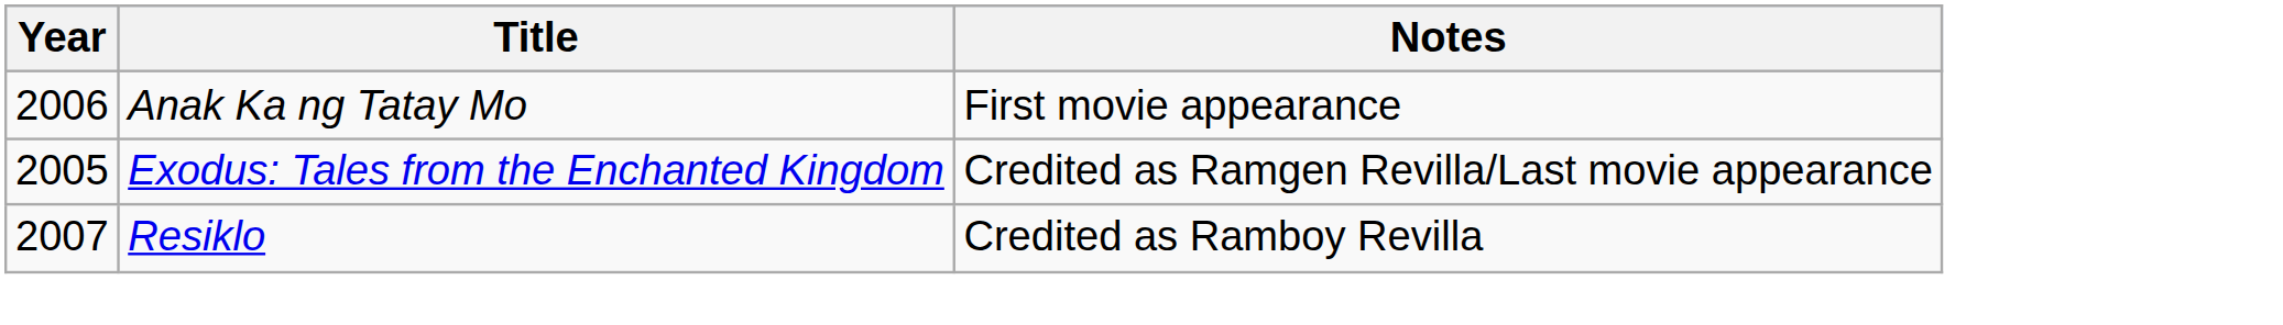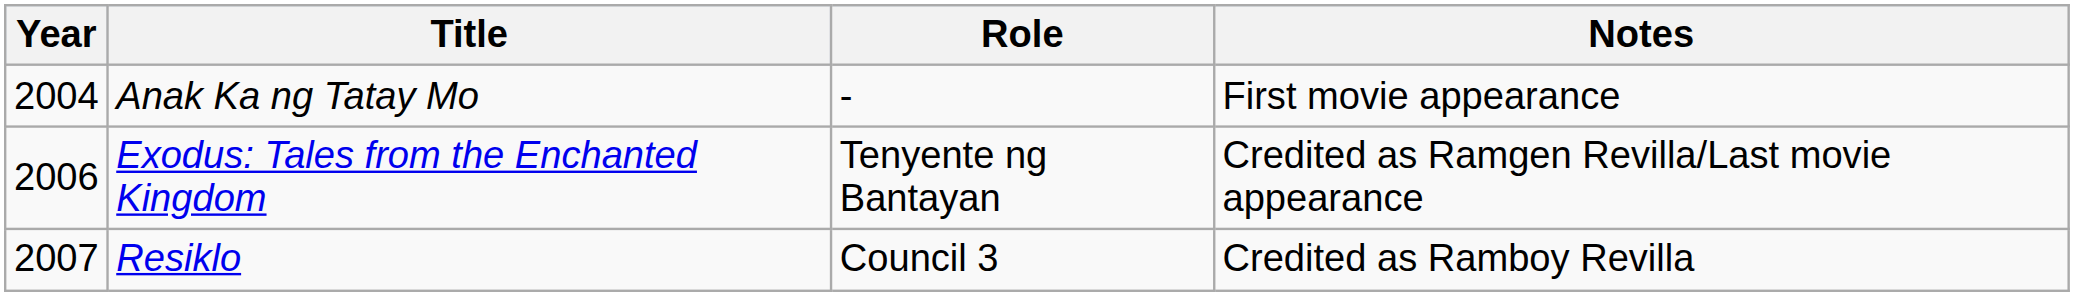 <table class="wikitable">
 <tr style="background:#b0c4de;">
 <th>Year</th>
 <th>Title</th>
+<th>Role</th>
 <th>Notes</th>
 </tr>
 <tr>
-<td>2006</td>
+<td>2004</td>
 <td><em>Anak Ka ng Tatay Mo</em></td>
+<td>-</td>
 <td>First movie appearance</td>
 </tr>
 <tr>
-<td>2005</td>
+<td>2006</td>
 <td><em><a href='#'>Exodus: Tales from the Enchanted Kingdom</a></em></td>
+<td>Tenyente ng Bantayan</td>
 <td>Credited as Ramgen Revilla/Last movie appearance</td>
 </tr>
 <tr>
 <td>2007</td>
 <td><em><a href='#'>Resiklo</a></em></td>
+<td>Council 3</td>
 <td>Credited as Ramboy Revilla</td>
 </tr>
 </table>
